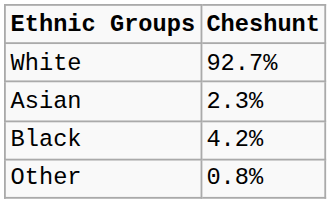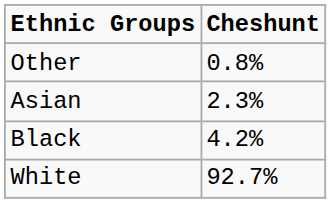 <table class="wikitable">
 <tr>
 <td><strong>Ethnic Groups</strong></td>
 <td><strong>Cheshunt</strong></td>
 </tr>
 <tr>
-<td>White</td>
-<td>92.7%</td>
+<td>Other</td>
+<td>0.8%</td>
 </tr>
 <tr>
 <td>Asian</td>
 <td>2.3%</td>
 </tr>
 <tr>
 <td>Black</td>
 <td>4.2%</td>
 </tr>
 <tr>
-<td>Other</td>
-<td>0.8%</td>
+<td>White</td>
+<td>92.7%</td>
 </tr>
 </table>
